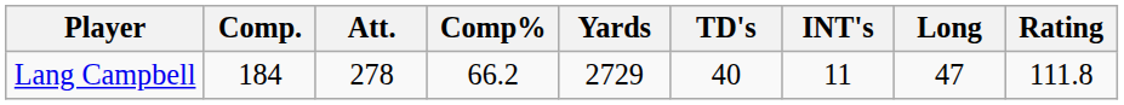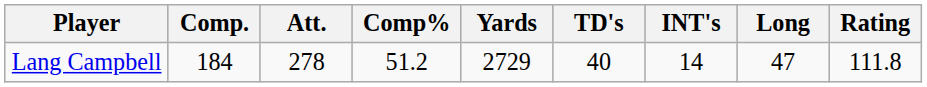 <table class="wikitable sortable">
 <tr>
 <th bgcolor="#DDDDFF" width="16%">Player</th>
 <th bgcolor="#DDDDFF" width="9%">Comp.</th>
 <th bgcolor="#DDDDFF" width="9%">Att.</th>
 <th bgcolor="#DDDDFF" width="9%">Comp%</th>
 <th bgcolor="#DDDDFF" width="9%">Yards</th>
 <th bgcolor="#DDDDFF" width="9%">TD's</th>
 <th bgcolor="#DDDDFF" width="9%">INT's</th>
 <th bgcolor="#DDDDFF" width="9%">Long</th>
 <th bgcolor="#DDDDFF" width="9%">Rating</th>
 </tr>
 <tr align="center">
 <td><a href='#'>Lang Campbell</a></td>
 <td>184</td>
 <td>278</td>
-<td>66.2</td>
+<td>51.2</td>
 <td>2729</td>
 <td>40</td>
-<td>11</td>
+<td>14</td>
 <td>47</td>
 <td>111.8</td>
 </tr>
 </table>
